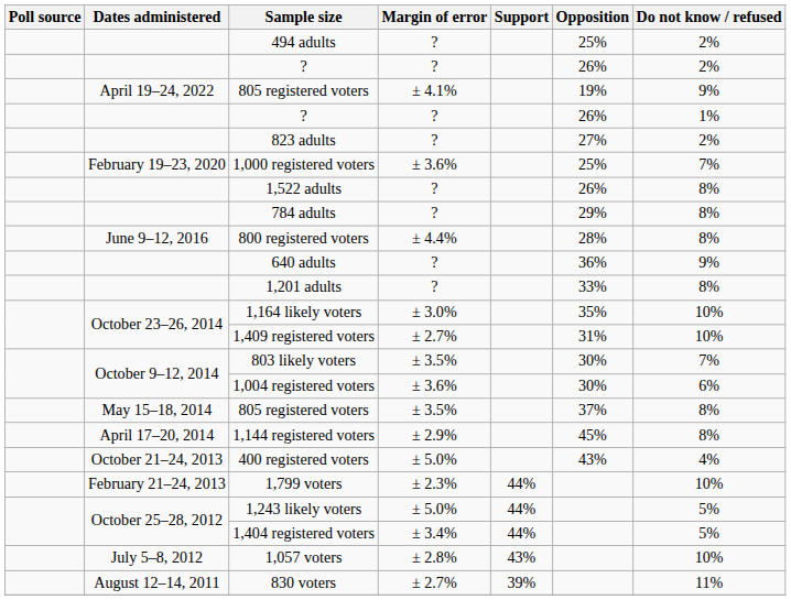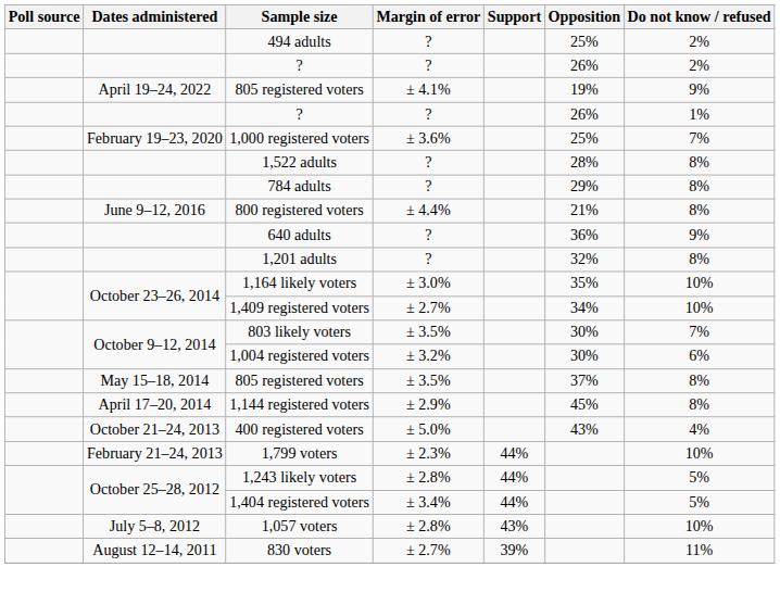 <table class="wikitable" style="text-align: center">
 <tr>
 <th>Poll source</th>
 <th>Dates administered</th>
 <th>Sample size</th>
 <th>Margin of error</th>
 <th>Support</th>
 <th>Opposition</th>
 <th>Do not know / refused</th>
 </tr>
 <tr>
 <td></td>
 <td></td>
 <td>494 adults</td>
 <td>?</td>
 <td></td>
 <td>25%</td>
 <td>2%</td>
 </tr>
 <tr>
 <td></td>
 <td></td>
 <td>?</td>
 <td>?</td>
 <td></td>
 <td>26%</td>
 <td>2%</td>
 </tr>
 <tr>
 <td></td>
 <td>April 19–24, 2022</td>
 <td>805 registered voters</td>
 <td>± 4.1%</td>
 <td></td>
 <td>19%</td>
 <td>9%</td>
 </tr>
 <tr>
 <td></td>
 <td></td>
 <td>?</td>
 <td>?</td>
 <td></td>
 <td>26%</td>
 <td>1%</td>
 </tr>
 <tr>
 <td></td>
-<td></td>
-<td>823 adults</td>
-<td>?</td>
-<td></td>
-<td>27%</td>
-<td>2%</td>
-</tr>
-<tr>
-<td></td>
 <td>February 19–23, 2020</td>
 <td>1,000 registered voters</td>
 <td>± 3.6%</td>
 <td></td>
 <td>25%</td>
 <td>7%</td>
 </tr>
 <tr>
 <td></td>
 <td></td>
 <td>1,522 adults</td>
 <td>?</td>
 <td></td>
-<td>26%</td>
+<td>28%</td>
 <td>8%</td>
 </tr>
 <tr>
 <td></td>
 <td></td>
 <td>784 adults</td>
 <td>?</td>
 <td></td>
 <td>29%</td>
 <td>8%</td>
 </tr>
 <tr>
 <td></td>
 <td>June 9–12, 2016</td>
 <td>800 registered voters</td>
 <td>± 4.4%</td>
 <td></td>
-<td>28%</td>
+<td>21%</td>
 <td>8%</td>
 </tr>
 <tr>
 <td></td>
 <td></td>
 <td>640 adults</td>
 <td>?</td>
 <td></td>
 <td>36%</td>
 <td>9%</td>
 </tr>
 <tr>
 <td></td>
 <td></td>
 <td>1,201 adults</td>
 <td>?</td>
 <td></td>
-<td>33%</td>
+<td>32%</td>
 <td>8%</td>
 </tr>
 <tr>
 <td rowspan=2 colspan=1></td>
 <td rowspan=2 colspan=1>October 23–26, 2014</td>
 <td>1,164 likely voters</td>
 <td>± 3.0%</td>
 <td></td>
 <td>35%</td>
 <td>10%</td>
 </tr>
 <tr>
 <td>1,409 registered voters</td>
 <td>± 2.7%</td>
 <td></td>
-<td>31%</td>
+<td>34%</td>
 <td>10%</td>
 </tr>
 <tr>
 <td rowspan=2 colspan=1></td>
 <td rowspan=2 colspan=1>October 9–12, 2014</td>
 <td>803 likely voters</td>
 <td>± 3.5%</td>
 <td></td>
 <td>30%</td>
 <td>7%</td>
 </tr>
 <tr>
 <td>1,004 registered voters</td>
-<td>± 3.6%</td>
+<td>± 3.2%</td>
 <td></td>
 <td>30%</td>
 <td>6%</td>
 </tr>
 <tr>
 <td></td>
 <td>May 15–18, 2014</td>
 <td>805 registered voters</td>
 <td>± 3.5%</td>
 <td></td>
 <td>37%</td>
 <td>8%</td>
 </tr>
 <tr>
 <td></td>
 <td>April 17–20, 2014</td>
 <td>1,144 registered voters</td>
 <td>± 2.9%</td>
 <td></td>
 <td>45%</td>
 <td>8%</td>
 </tr>
 <tr>
 <td></td>
 <td>October 21–24, 2013</td>
 <td>400 registered voters</td>
 <td>± 5.0%</td>
 <td></td>
 <td>43%</td>
 <td>4%</td>
 </tr>
 <tr>
 <td></td>
 <td>February 21–24, 2013</td>
 <td>1,799 voters</td>
 <td>± 2.3%</td>
 <td>44%</td>
 <td></td>
 <td>10%</td>
 </tr>
 <tr>
 <td rowspan=2 colspan=1></td>
 <td rowspan=2 colspan=1>October 25–28, 2012</td>
 <td>1,243 likely voters</td>
-<td>± 5.0%</td>
+<td>± 2.8%</td>
 <td>44%</td>
 <td></td>
 <td>5%</td>
 </tr>
 <tr>
 <td>1,404 registered voters</td>
 <td>± 3.4%</td>
 <td>44%</td>
 <td></td>
 <td>5%</td>
 </tr>
 <tr>
 <td></td>
 <td>July 5–8, 2012</td>
 <td>1,057 voters</td>
 <td>± 2.8%</td>
 <td>43%</td>
 <td></td>
 <td>10%</td>
 </tr>
 <tr>
 <td></td>
 <td>August 12–14, 2011</td>
 <td>830 voters</td>
 <td>± 2.7%</td>
 <td>39%</td>
 <td></td>
 <td>11%</td>
 </tr>
 <tr>
 </tr>
 </table>
